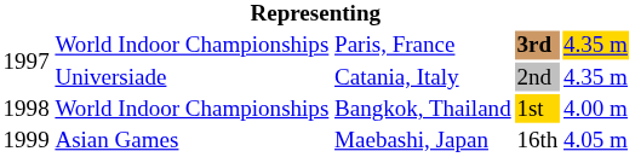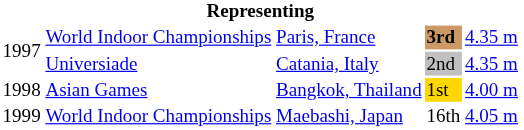 <table>
 <tr>
 <th colspan="5">Representing </th>
 </tr>
 <tr>
 <td rowspan=2>1997</td>
 <td><a href='#'>World Indoor Championships</a></td>
 <td><a href='#'>Paris, France</a></td>
 <td bgcolor=cc9966><strong>3rd</strong></td>
-<td style="background: gold;"><a href='#'>4.35 m</a></td>
+<td><a href='#'>4.35 m</a></td>
 </tr>
 <tr>
 <td><a href='#'>Universiade</a></td>
 <td><a href='#'>Catania, Italy</a></td>
 <td bgcolor=silver>2nd</td>
 <td><a href='#'>4.35 m</a></td>
 </tr>
 <tr>
 <td>1998</td>
-<td><a href='#'>World Indoor Championships</a></td>
+<td><a href='#'>Asian Games</a></td>
 <td><a href='#'>Bangkok, Thailand</a></td>
 <td bgcolor=gold>1st</td>
 <td><a href='#'>4.00 m</a></td>
 </tr>
 <tr>
 <td>1999</td>
-<td><a href='#'>Asian Games</a></td>
+<td><a href='#'>World Indoor Championships</a></td>
 <td><a href='#'>Maebashi, Japan</a></td>
 <td>16th</td>
 <td><a href='#'>4.05 m</a></td>
 </tr>
 </table>
